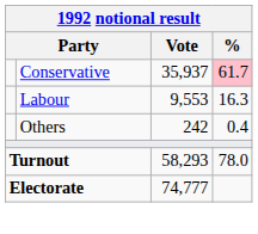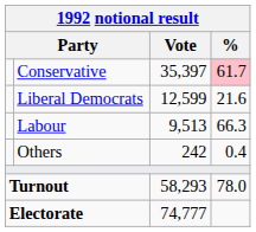 <table class="wikitable">
 <tr>
 <th colspan="4"><a href='#'>1992</a> <a href='#'>notional result</a></th>
 </tr>
 <tr>
 <th bgcolor="#DDDDFF" width="130px" colspan="2">Party</th>
 <th bgcolor="#DDDDFF" width="50px">Vote</th>
 <th bgcolor="#DDDDFF" width="30px">%</th>
 </tr>
 <tr>
 <td></td>
 <td><a href='#'>Conservative</a></td>
-<td align=right>35,937</td>
+<td align=right>35,397</td>
 <td align=right style="background: pink;">61.7</td>
 </tr>
 <tr>
 <td></td>
+<td><a href='#'>Liberal Democrats</a></td>
+<td align=right>12,599</td>
+<td align=right>21.6</td>
+</tr>
+<tr>
+<td></td>
 <td><a href='#'>Labour</a></td>
-<td align=right>9,553</td>
-<td align=right>16.3</td>
+<td align=right>9,513</td>
+<td align=right>66.3</td>
 </tr>
 <tr>
 <td></td>
 <td>Others</td>
 <td align=right>242</td>
 <td align=right>0.4</td>
 </tr>
 <tr>
 <td colspan="4" bgcolor="#EAECF0"></td>
 </tr>
 <tr>
 <td colspan="2"><strong>Turnout</strong></td>
 <td align=right>58,293</td>
 <td align=right>78.0</td>
 </tr>
 <tr>
 <td colspan="2"><strong>Electorate</strong></td>
 <td align=right>74,777</td>
 </tr>
 </table>
